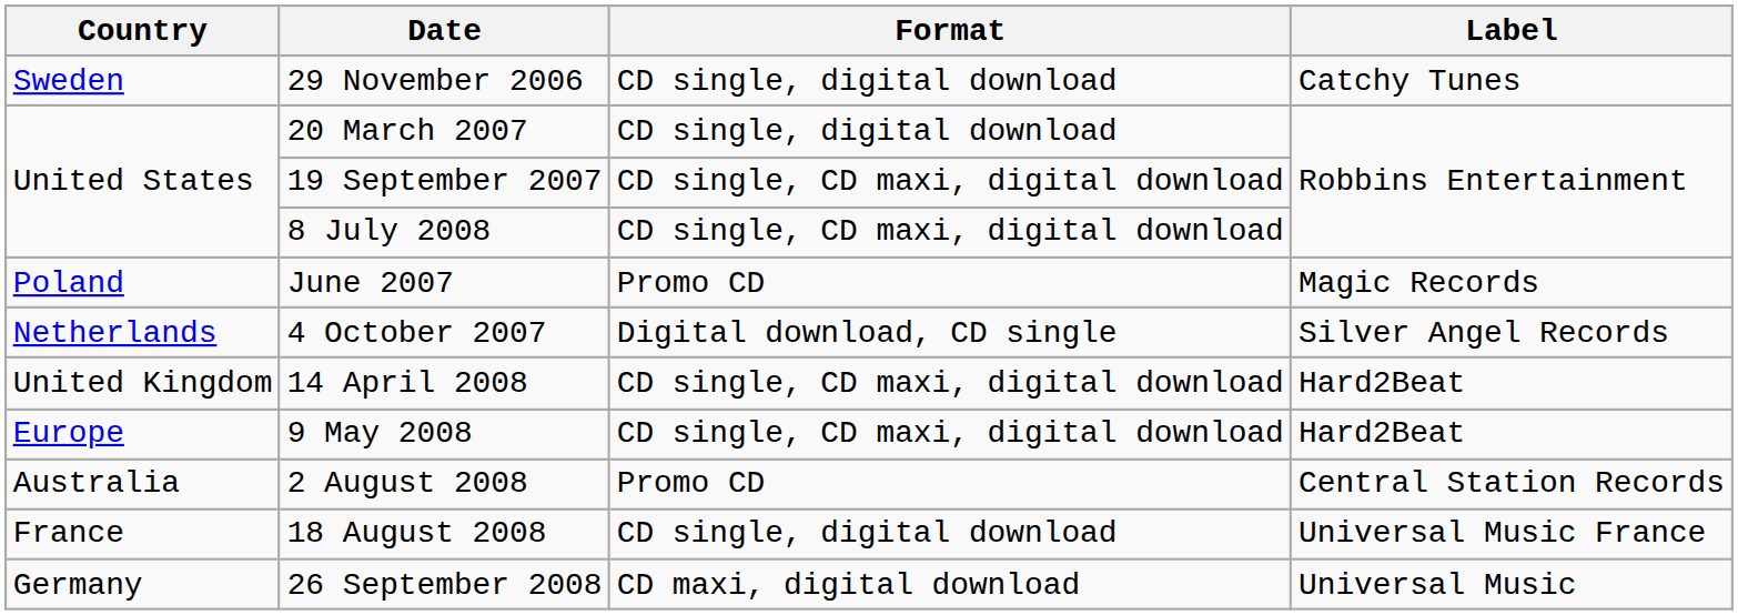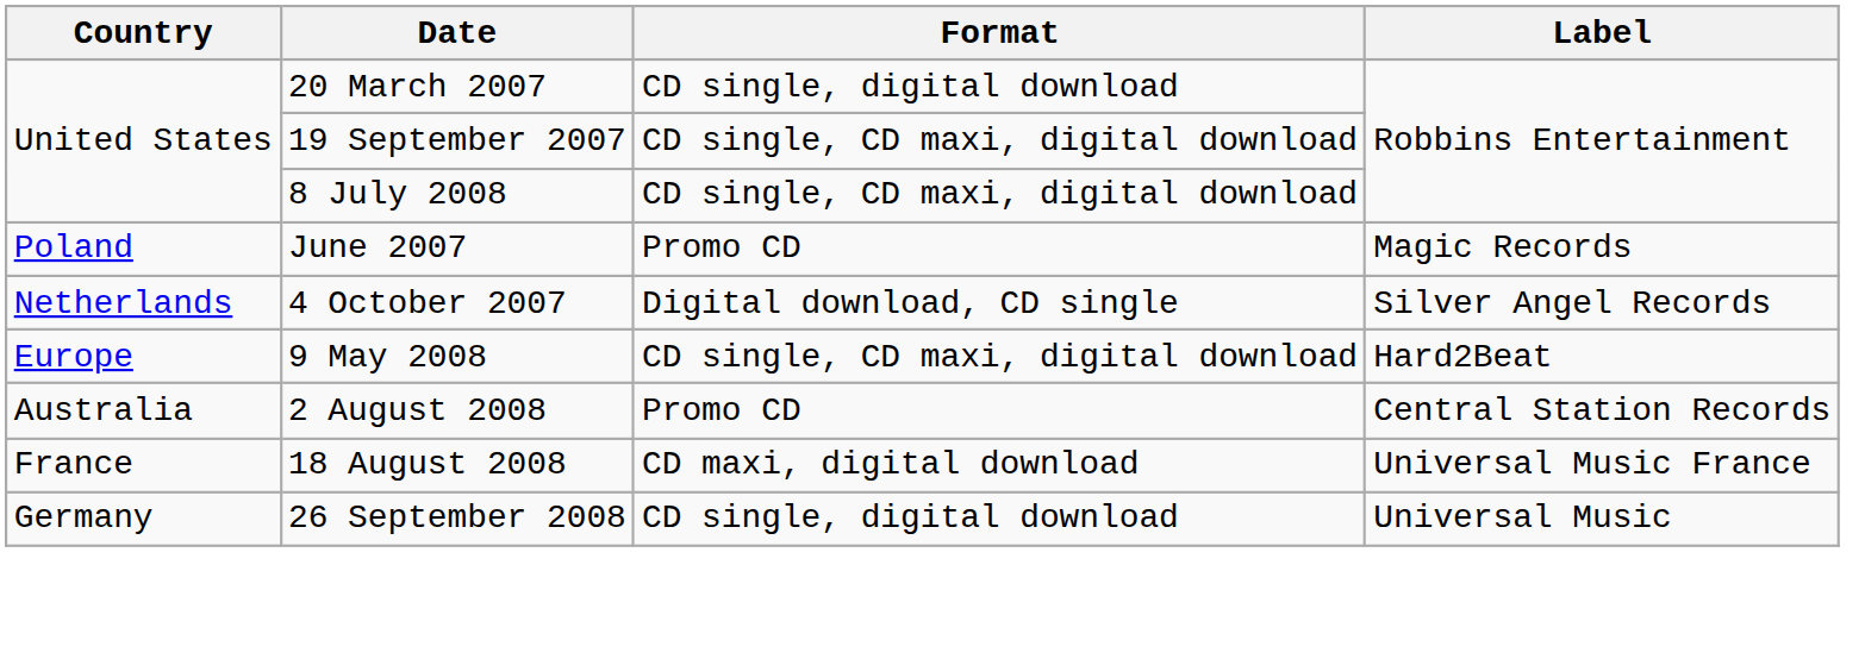 <table class="wikitable">
 <tr>
 <th style="text-align:center;">Country</th>
 <th style="text-align:center;">Date</th>
 <th style="text-align:center;">Format</th>
 <th style="text-align:center;">Label</th>
-</tr>
-<tr>
-<td><a href='#'>Sweden</a></td>
-<td>29 November 2006</td>
-<td>CD single, digital download</td>
-<td>Catchy Tunes</td>
 </tr>
 <tr>
 <td rowspan="3">United States</td>
 <td>20 March 2007</td>
 <td>CD single, digital download</td>
 <td rowspan="3">Robbins Entertainment</td>
 </tr>
 <tr>
 <td>19 September 2007</td>
 <td>CD single, CD maxi, digital download</td>
 </tr>
 <tr>
 <td>8 July 2008</td>
 <td>CD single, CD maxi, digital download</td>
 </tr>
 <tr>
 <td><a href='#'>Poland</a></td>
 <td>June 2007</td>
 <td>Promo CD</td>
 <td>Magic Records</td>
 </tr>
 <tr>
 <td><a href='#'>Netherlands</a></td>
 <td>4 October 2007</td>
 <td>Digital download, CD single</td>
 <td>Silver Angel Records</td>
 </tr>
 <tr>
-<td>United Kingdom</td>
-<td>14 April 2008</td>
-<td>CD single, CD maxi, digital download</td>
-<td>Hard2Beat</td>
-</tr>
-<tr>
 <td><a href='#'>Europe</a></td>
 <td>9 May 2008</td>
 <td>CD single, CD maxi, digital download</td>
 <td>Hard2Beat</td>
 </tr>
 <tr>
 <td>Australia</td>
 <td>2 August 2008</td>
 <td>Promo CD</td>
 <td>Central Station Records</td>
 </tr>
 <tr>
 <td>France</td>
 <td>18 August 2008</td>
-<td>CD single, digital download</td>
+<td>CD maxi, digital download</td>
 <td>Universal Music France</td>
 </tr>
 <tr>
 <td>Germany</td>
 <td>26 September 2008</td>
-<td>CD maxi, digital download</td>
+<td>CD single, digital download</td>
 <td>Universal Music</td>
 </tr>
 </table>
